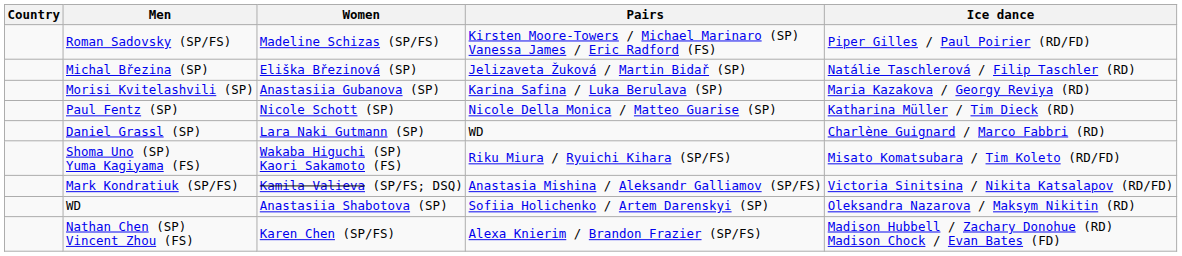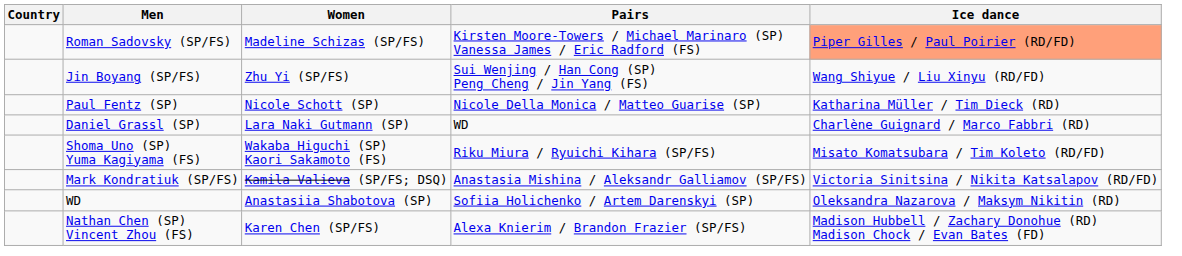 <table class="wikitable">
 <tr>
 <th>Country</th>
 <th>Men</th>
 <th>Women</th>
 <th>Pairs</th>
 <th>Ice dance</th>
 </tr>
 <tr>
 <td></td>
 <td><a href='#'>Roman Sadovsky</a> (SP/FS)</td>
 <td><a href='#'>Madeline Schizas</a> (SP/FS)</td>
 <td><a href='#'>Kirsten Moore-Towers</a> / <a href='#'>Michael Marinaro</a> (SP)<br><a href='#'>Vanessa James</a> / <a href='#'>Eric Radford</a> (FS)</td>
-<td><a href='#'>Piper Gilles</a> / <a href='#'>Paul Poirier</a> (RD/FD)</td>
+<td style="background: lightsalmon;"><a href='#'>Piper Gilles</a> / <a href='#'>Paul Poirier</a> (RD/FD)</td>
 </tr>
 <tr>
 <td></td>
-<td><a href='#'>Michal Březina</a> (SP)</td>
-<td><a href='#'>Eliška Březinová</a> (SP)</td>
-<td><a href='#'>Jelizaveta Žuková</a> / <a href='#'>Martin Bidař</a> (SP)</td>
-<td><a href='#'>Natálie Taschlerová</a> / <a href='#'>Filip Taschler</a> (RD)</td>
-</tr>
-<tr>
-<td></td>
-<td><a href='#'>Morisi Kvitelashvili</a> (SP)</td>
-<td><a href='#'>Anastasiia Gubanova</a> (SP)</td>
-<td><a href='#'>Karina Safina</a> / <a href='#'>Luka Berulava</a> (SP)</td>
-<td><a href='#'>Maria Kazakova</a> / <a href='#'>Georgy Reviya</a> (RD)</td>
+<td><a href='#'>Jin Boyang</a> (SP/FS)</td>
+<td><a href='#'>Zhu Yi</a> (SP/FS)</td>
+<td><a href='#'>Sui Wenjing</a> / <a href='#'>Han Cong</a> (SP)<br><a href='#'>Peng Cheng</a> / <a href='#'>Jin Yang</a> (FS)</td>
+<td><a href='#'>Wang Shiyue</a> / <a href='#'>Liu Xinyu</a> (RD/FD)</td>
 </tr>
 <tr>
 <td></td>
 <td><a href='#'>Paul Fentz</a> (SP)</td>
 <td><a href='#'>Nicole Schott</a> (SP)</td>
 <td><a href='#'>Nicole Della Monica</a> / <a href='#'>Matteo Guarise</a> (SP)</td>
 <td><a href='#'>Katharina Müller</a> / <a href='#'>Tim Dieck</a> (RD)</td>
 </tr>
 <tr>
 <td></td>
 <td><a href='#'>Daniel Grassl</a> (SP)</td>
 <td><a href='#'>Lara Naki Gutmann</a> (SP)</td>
 <td>WD</td>
 <td><a href='#'>Charlène Guignard</a> / <a href='#'>Marco Fabbri</a> (RD)</td>
 </tr>
 <tr>
 <td></td>
 <td><a href='#'>Shoma Uno</a> (SP)<br><a href='#'>Yuma Kagiyama</a> (FS)</td>
 <td><a href='#'>Wakaba Higuchi</a> (SP)<br><a href='#'>Kaori Sakamoto</a> (FS)</td>
 <td><a href='#'>Riku Miura</a> / <a href='#'>Ryuichi Kihara</a> (SP/FS)</td>
 <td><a href='#'>Misato Komatsubara</a> / <a href='#'>Tim Koleto</a> (RD/FD)</td>
 </tr>
 <tr>
 <td></td>
 <td><a href='#'>Mark Kondratiuk</a> (SP/FS)</td>
 <td><s><a href='#'>Kamila Valieva</a></s> (SP/FS; DSQ)</td>
 <td><a href='#'>Anastasia Mishina</a> / <a href='#'>Aleksandr Galliamov</a> (SP/FS)</td>
 <td><a href='#'>Victoria Sinitsina</a> / <a href='#'>Nikita Katsalapov</a> (RD/FD)</td>
 </tr>
 <tr>
 <td></td>
 <td>WD</td>
 <td><a href='#'>Anastasiia Shabotova</a> (SP)</td>
 <td><a href='#'>Sofiia Holichenko</a> / <a href='#'>Artem Darenskyi</a> (SP)</td>
 <td><a href='#'>Oleksandra Nazarova</a> / <a href='#'>Maksym Nikitin</a> (RD)</td>
 </tr>
 <tr>
 <td></td>
 <td><a href='#'>Nathan Chen</a> (SP)<br><a href='#'>Vincent Zhou</a> (FS)</td>
 <td><a href='#'>Karen Chen</a> (SP/FS)</td>
 <td><a href='#'>Alexa Knierim</a> / <a href='#'>Brandon Frazier</a> (SP/FS)</td>
 <td><a href='#'>Madison Hubbell</a> / <a href='#'>Zachary Donohue</a> (RD)<br><a href='#'>Madison Chock</a> / <a href='#'>Evan Bates</a> (FD)</td>
 </tr>
 </table>
